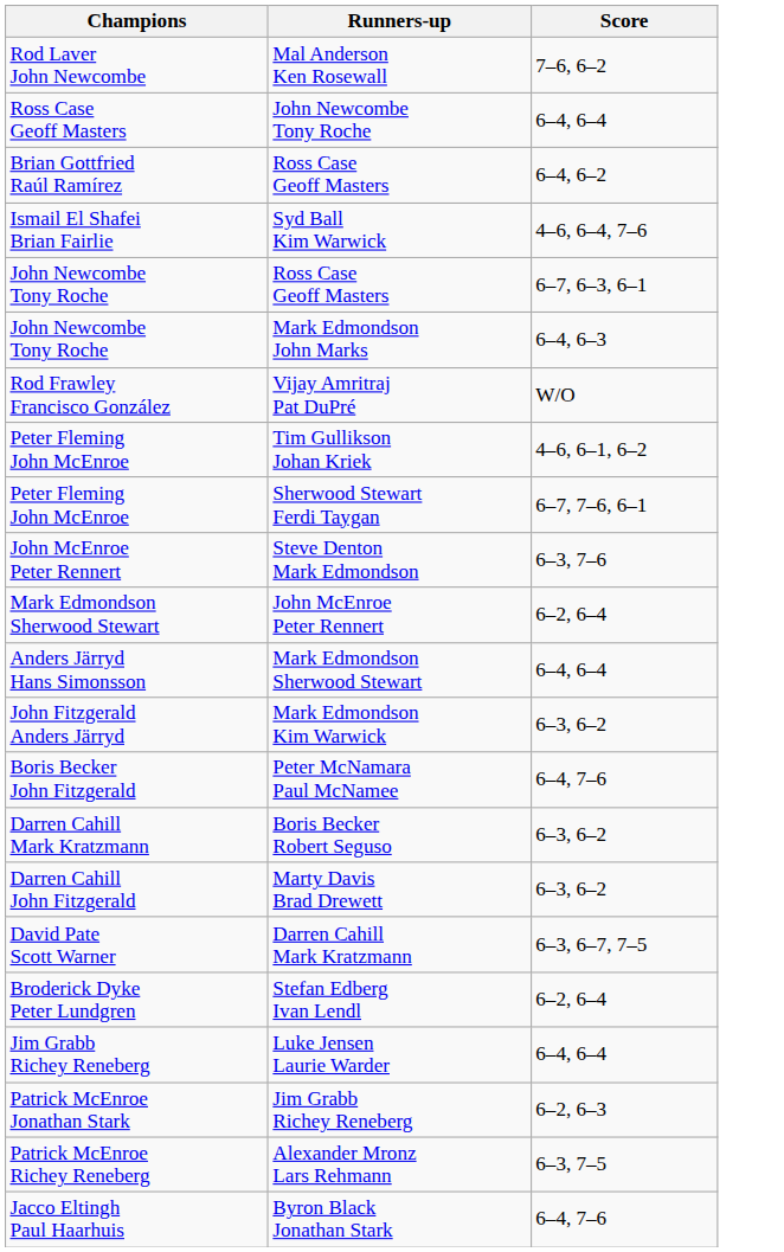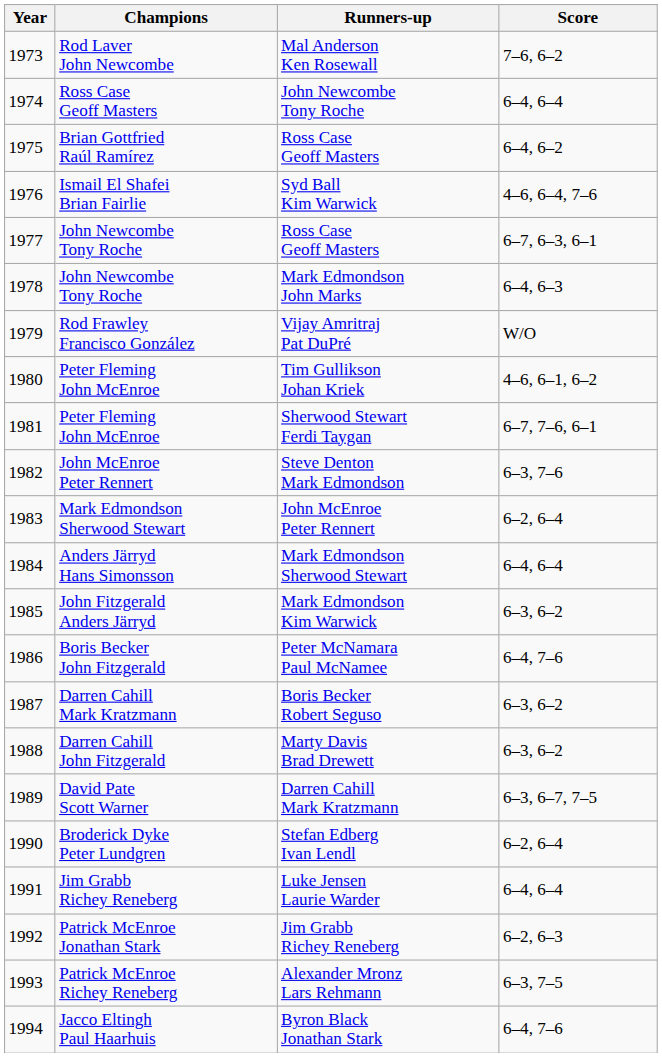 <table class="wikitable">
 <tr>
+<th style="width:40px">Year</th>
 <th style="width:200px">Champions</th>
 <th style="width:200px">Runners-up</th>
 <th style="width:140px">Score</th>
 </tr>
 <tr>
+<td>1973</td>
 <td> <a href='#'>Rod Laver</a><br> <a href='#'>John Newcombe</a></td>
 <td> <a href='#'>Mal Anderson</a><br> <a href='#'>Ken Rosewall</a></td>
 <td>7–6, 6–2</td>
 </tr>
 <tr>
+<td>1974</td>
 <td> <a href='#'>Ross Case</a><br> <a href='#'>Geoff Masters</a></td>
 <td> <a href='#'>John Newcombe</a><br> <a href='#'>Tony Roche</a></td>
 <td>6–4, 6–4</td>
 </tr>
 <tr>
+<td>1975</td>
 <td> <a href='#'>Brian Gottfried</a><br> <a href='#'>Raúl Ramírez</a></td>
 <td> <a href='#'>Ross Case</a><br> <a href='#'>Geoff Masters</a></td>
 <td>6–4, 6–2</td>
 </tr>
 <tr>
+<td>1976</td>
 <td> <a href='#'>Ismail El Shafei</a><br> <a href='#'>Brian Fairlie</a></td>
 <td> <a href='#'>Syd Ball</a><br> <a href='#'>Kim Warwick</a></td>
 <td>4–6, 6–4, 7–6</td>
 </tr>
 <tr>
+<td>1977</td>
 <td> <a href='#'>John Newcombe</a><br> <a href='#'>Tony Roche</a></td>
 <td> <a href='#'>Ross Case</a><br> <a href='#'>Geoff Masters</a></td>
 <td>6–7, 6–3, 6–1</td>
 </tr>
 <tr>
+<td>1978</td>
 <td> <a href='#'>John Newcombe</a><br> <a href='#'>Tony Roche</a></td>
 <td> <a href='#'>Mark Edmondson</a><br> <a href='#'>John Marks</a></td>
 <td>6–4, 6–3</td>
 </tr>
 <tr>
+<td>1979</td>
 <td> <a href='#'>Rod Frawley</a><br> <a href='#'>Francisco González</a></td>
 <td> <a href='#'>Vijay Amritraj</a><br> <a href='#'>Pat DuPré</a></td>
 <td>W/O</td>
 </tr>
 <tr>
+<td>1980</td>
 <td> <a href='#'>Peter Fleming</a><br> <a href='#'>John McEnroe</a></td>
 <td> <a href='#'>Tim Gullikson</a><br> <a href='#'>Johan Kriek</a></td>
 <td>4–6, 6–1, 6–2</td>
 </tr>
 <tr>
+<td>1981</td>
 <td> <a href='#'>Peter Fleming</a><br> <a href='#'>John McEnroe</a></td>
 <td> <a href='#'>Sherwood Stewart</a><br> <a href='#'>Ferdi Taygan</a></td>
 <td>6–7, 7–6, 6–1</td>
 </tr>
 <tr>
+<td>1982</td>
 <td> <a href='#'>John McEnroe</a><br> <a href='#'>Peter Rennert</a></td>
 <td> <a href='#'>Steve Denton</a><br> <a href='#'>Mark Edmondson</a></td>
 <td>6–3, 7–6</td>
 </tr>
 <tr>
+<td>1983</td>
 <td> <a href='#'>Mark Edmondson</a><br> <a href='#'>Sherwood Stewart</a></td>
 <td> <a href='#'>John McEnroe</a><br> <a href='#'>Peter Rennert</a></td>
 <td>6–2, 6–4</td>
 </tr>
 <tr>
+<td>1984</td>
 <td> <a href='#'>Anders Järryd</a><br> <a href='#'>Hans Simonsson</a></td>
 <td> <a href='#'>Mark Edmondson</a><br> <a href='#'>Sherwood Stewart</a></td>
 <td>6–4, 6–4</td>
 </tr>
 <tr>
+<td>1985</td>
 <td> <a href='#'>John Fitzgerald</a><br> <a href='#'>Anders Järryd</a></td>
 <td> <a href='#'>Mark Edmondson</a><br> <a href='#'>Kim Warwick</a></td>
 <td>6–3, 6–2</td>
 </tr>
 <tr>
+<td>1986</td>
 <td> <a href='#'>Boris Becker</a><br> <a href='#'>John Fitzgerald</a></td>
 <td> <a href='#'>Peter McNamara</a><br> <a href='#'>Paul McNamee</a></td>
 <td>6–4, 7–6</td>
 </tr>
 <tr>
+<td>1987</td>
 <td> <a href='#'>Darren Cahill</a><br> <a href='#'>Mark Kratzmann</a></td>
 <td> <a href='#'>Boris Becker</a><br> <a href='#'>Robert Seguso</a></td>
 <td>6–3, 6–2</td>
 </tr>
 <tr>
+<td>1988</td>
 <td> <a href='#'>Darren Cahill</a><br> <a href='#'>John Fitzgerald</a></td>
 <td> <a href='#'>Marty Davis</a><br> <a href='#'>Brad Drewett</a></td>
 <td>6–3, 6–2</td>
 </tr>
 <tr>
+<td>1989</td>
 <td> <a href='#'>David Pate</a><br> <a href='#'>Scott Warner</a></td>
 <td> <a href='#'>Darren Cahill</a><br> <a href='#'>Mark Kratzmann</a></td>
 <td>6–3, 6–7, 7–5</td>
 </tr>
 <tr>
+<td>1990</td>
 <td> <a href='#'>Broderick Dyke</a><br> <a href='#'>Peter Lundgren</a></td>
 <td> <a href='#'>Stefan Edberg</a><br> <a href='#'>Ivan Lendl</a></td>
 <td>6–2, 6–4</td>
 </tr>
 <tr>
+<td>1991</td>
 <td> <a href='#'>Jim Grabb</a><br> <a href='#'>Richey Reneberg</a></td>
 <td> <a href='#'>Luke Jensen</a><br> <a href='#'>Laurie Warder</a></td>
 <td>6–4, 6–4</td>
 </tr>
 <tr>
+<td>1992</td>
 <td> <a href='#'>Patrick McEnroe</a><br> <a href='#'>Jonathan Stark</a></td>
 <td> <a href='#'>Jim Grabb</a><br> <a href='#'>Richey Reneberg</a></td>
 <td>6–2, 6–3</td>
 </tr>
 <tr>
+<td>1993</td>
 <td> <a href='#'>Patrick McEnroe</a><br> <a href='#'>Richey Reneberg</a></td>
 <td> <a href='#'>Alexander Mronz</a><br> <a href='#'>Lars Rehmann</a></td>
 <td>6–3, 7–5</td>
 </tr>
 <tr>
+<td>1994</td>
 <td> <a href='#'>Jacco Eltingh</a><br> <a href='#'>Paul Haarhuis</a></td>
 <td> <a href='#'>Byron Black</a><br> <a href='#'>Jonathan Stark</a></td>
 <td>6–4, 7–6</td>
 </tr>
 </table>
